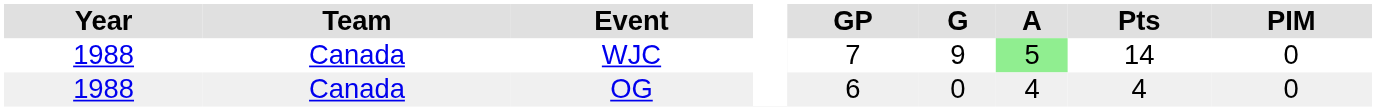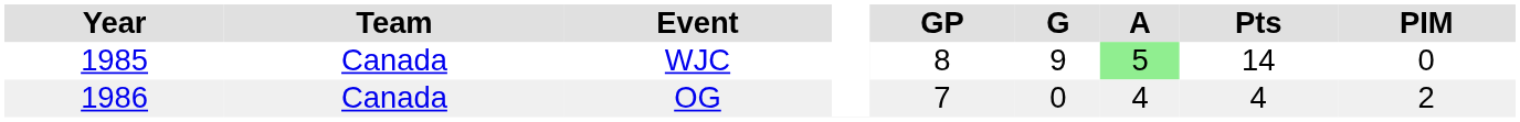 <table border="0" cellpadding="1" cellspacing="0" style="text-align:center; width:50em">
 <tr ALIGN="center" bgcolor="#e0e0e0">
 <th>Year</th>
 <th>Team</th>
 <th>Event</th>
 <th rowspan="99" bgcolor="#ffffff"> </th>
 <th>GP</th>
 <th>G</th>
 <th>A</th>
 <th>Pts</th>
 <th>PIM</th>
 </tr>
 <tr>
-<td><a href='#'>1988</a></td>
+<td><a href='#'>1985</a></td>
 <td><a href='#'>Canada</a></td>
 <td><a href='#'>WJC</a></td>
-<td>7</td>
+<td>8</td>
 <td>9</td>
 <td style="background: lightgreen;">5</td>
 <td>14</td>
 <td>0</td>
 </tr>
 <tr bgcolor="#f0f0f0">
-<td><a href='#'>1988</a></td>
+<td><a href='#'>1986</a></td>
 <td><a href='#'>Canada</a></td>
 <td><a href='#'>OG</a></td>
-<td>6</td>
+<td>7</td>
 <td>0</td>
 <td>4</td>
 <td>4</td>
-<td>0</td>
+<td>2</td>
 </tr>
 </table>
